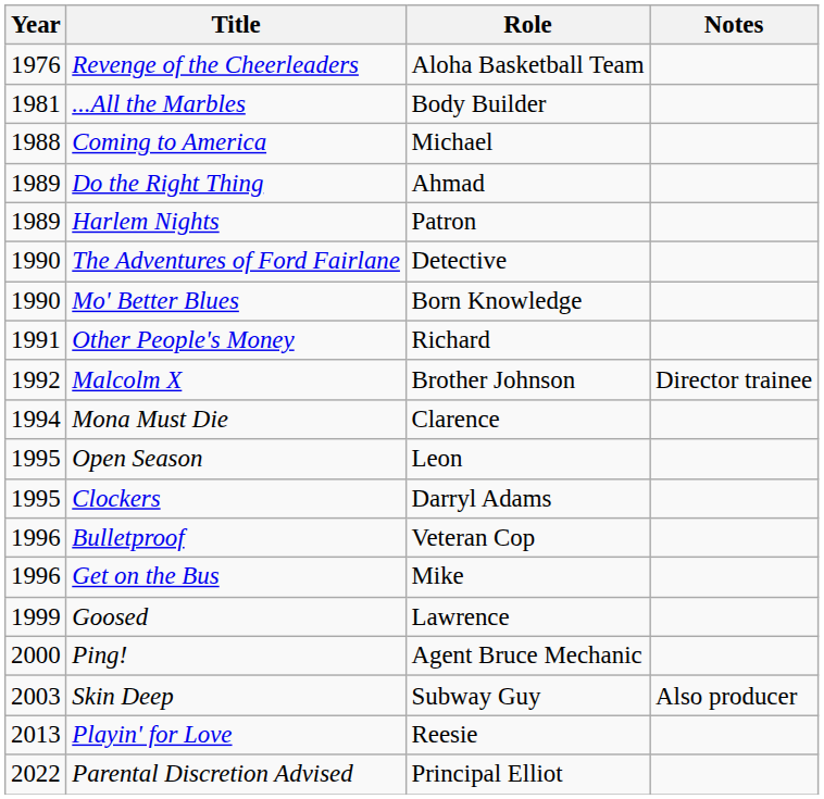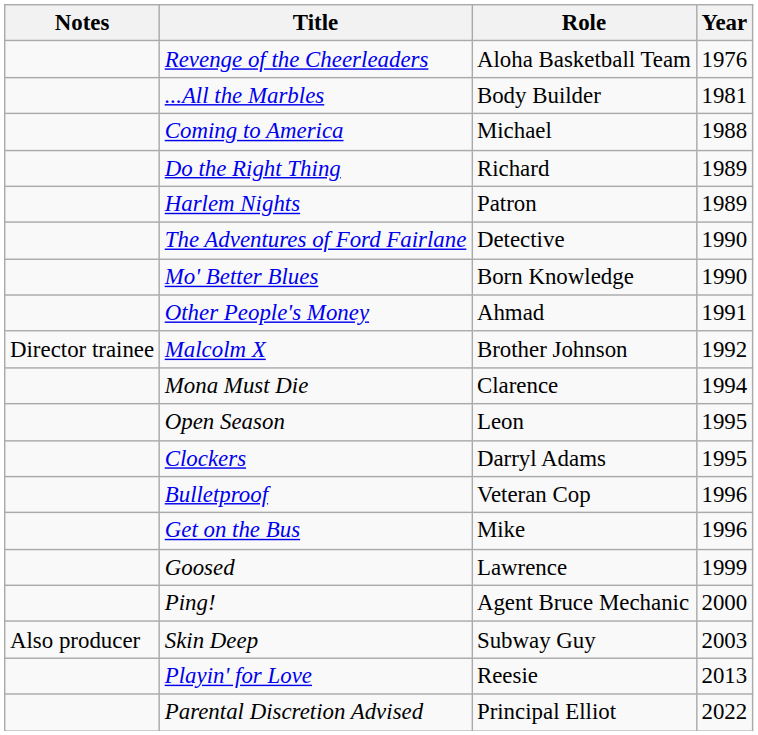 <table class="wikitable sortable">
 <tr>
-<th>Year</th>
+<th>Notes</th>
 <th>Title</th>
 <th>Role</th>
-<th>Notes</th>
+<th>Year</th>
 </tr>
 <tr>
-<td>1976</td>
+<td></td>
 <td><em><a href='#'>Revenge of the Cheerleaders</a></em></td>
 <td>Aloha Basketball Team</td>
-<td></td>
+<td>1976</td>
 </tr>
 <tr>
-<td>1981</td>
+<td></td>
 <td><em><a href='#'>...All the Marbles</a></em></td>
 <td>Body Builder</td>
-<td></td>
+<td>1981</td>
 </tr>
 <tr>
-<td>1988</td>
+<td></td>
 <td><em><a href='#'>Coming to America</a></em></td>
 <td>Michael</td>
-<td></td>
+<td>1988</td>
 </tr>
 <tr>
+<td></td>
+<td><em><a href='#'>Do the Right Thing</a></em></td>
+<td>Richard</td>
 <td>1989</td>
-<td><em><a href='#'>Do the Right Thing</a></em></td>
-<td>Ahmad</td>
-<td></td>
 </tr>
 <tr>
-<td>1989</td>
+<td></td>
 <td><em><a href='#'>Harlem Nights</a></em></td>
 <td>Patron</td>
-<td></td>
+<td>1989</td>
 </tr>
 <tr>
-<td>1990</td>
+<td></td>
 <td><em><a href='#'>The Adventures of Ford Fairlane</a></em></td>
 <td>Detective</td>
-<td></td>
+<td>1990</td>
 </tr>
 <tr>
-<td>1990</td>
+<td></td>
 <td><em><a href='#'>Mo' Better Blues</a></em></td>
 <td>Born Knowledge</td>
-<td></td>
+<td>1990</td>
 </tr>
 <tr>
+<td></td>
+<td><em><a href='#'>Other People's Money</a></em></td>
+<td>Ahmad</td>
 <td>1991</td>
-<td><em><a href='#'>Other People's Money</a></em></td>
-<td>Richard</td>
-<td></td>
 </tr>
 <tr>
-<td>1992</td>
+<td>Director trainee</td>
 <td><a href='#'><em>Malcolm X</em></a></td>
 <td>Brother Johnson</td>
-<td>Director trainee</td>
+<td>1992</td>
 </tr>
 <tr>
-<td>1994</td>
+<td></td>
 <td><em>Mona Must Die</em></td>
 <td>Clarence</td>
-<td></td>
+<td>1994</td>
 </tr>
 <tr>
-<td>1995</td>
+<td></td>
 <td><em>Open Season</em></td>
 <td>Leon</td>
-<td></td>
+<td>1995</td>
 </tr>
 <tr>
-<td>1995</td>
+<td></td>
 <td><a href='#'><em>Clockers</em></a></td>
 <td>Darryl Adams</td>
-<td></td>
+<td>1995</td>
 </tr>
 <tr>
-<td>1996</td>
+<td></td>
 <td><a href='#'><em>Bulletproof</em></a></td>
 <td>Veteran Cop</td>
-<td></td>
+<td>1996</td>
 </tr>
 <tr>
-<td>1996</td>
+<td></td>
 <td><em><a href='#'>Get on the Bus</a></em></td>
 <td>Mike</td>
-<td></td>
+<td>1996</td>
 </tr>
 <tr>
-<td>1999</td>
+<td></td>
 <td><em>Goosed</em></td>
 <td>Lawrence</td>
-<td></td>
+<td>1999</td>
 </tr>
 <tr>
-<td>2000</td>
+<td></td>
 <td><em>Ping!</em></td>
 <td>Agent Bruce Mechanic</td>
-<td></td>
+<td>2000</td>
 </tr>
 <tr>
-<td>2003</td>
+<td>Also producer</td>
 <td><em>Skin Deep</em></td>
 <td>Subway Guy</td>
-<td>Also producer</td>
+<td>2003</td>
 </tr>
 <tr>
-<td>2013</td>
+<td></td>
 <td><em><a href='#'>Playin' for Love</a></em></td>
 <td>Reesie</td>
-<td></td>
+<td>2013</td>
 </tr>
 <tr>
-<td>2022</td>
+<td></td>
 <td><em>Parental Discretion Advised</em></td>
 <td>Principal Elliot</td>
-<td></td>
+<td>2022</td>
 </tr>
 </table>
